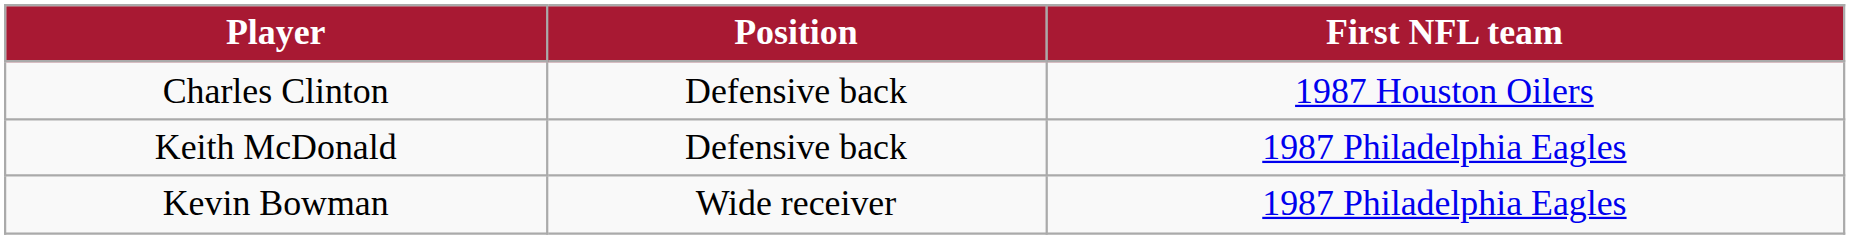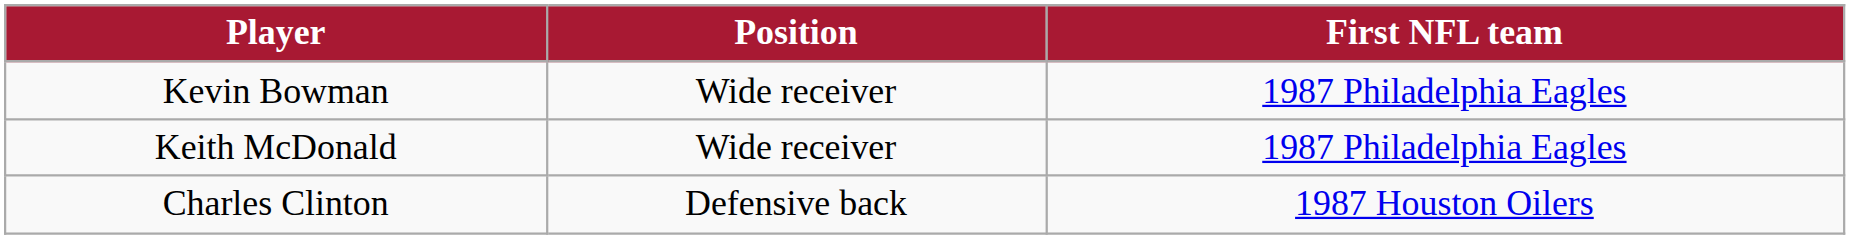 <table class="wikitable" width="65%">
 <tr align="center" style="background:#A81933;color:#FFFFFF;">
 <td><strong>Player</strong></td>
 <td><strong>Position</strong></td>
 <td><strong>First NFL team</strong></td>
 </tr>
 <tr align="center" bgcolor="">
+<td>Kevin Bowman</td>
+<td>Wide receiver</td>
+<td><a href='#'>1987 Philadelphia Eagles</a></td>
+</tr>
+<tr align="center" bgcolor="">
+<td>Keith McDonald</td>
+<td>Wide receiver</td>
+<td><a href='#'>1987 Philadelphia Eagles</a></td>
+</tr>
+<tr align="center" bgcolor="">
 <td>Charles Clinton</td>
 <td>Defensive back</td>
 <td><a href='#'>1987 Houston Oilers</a></td>
 </tr>
-<tr align="center" bgcolor="">
-<td>Keith McDonald</td>
-<td>Defensive back</td>
-<td><a href='#'>1987 Philadelphia Eagles</a></td>
-</tr>
-<tr align="center" bgcolor="">
-<td>Kevin Bowman</td>
-<td>Wide receiver</td>
-<td><a href='#'>1987 Philadelphia Eagles</a></td>
-</tr>
 </table>
